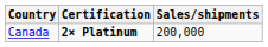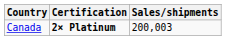 <table class="wikitable">
 <tr>
 <th align="left">Country</th>
 <th align="left">Certification</th>
 <th align="left">Sales/shipments</th>
 </tr>
 <tr>
 <td><a href='#'>Canada</a></td>
 <td><strong>2× Platinum</strong></td>
-<td>200,000</td>
+<td>200,003</td>
 </tr>
 </table>
